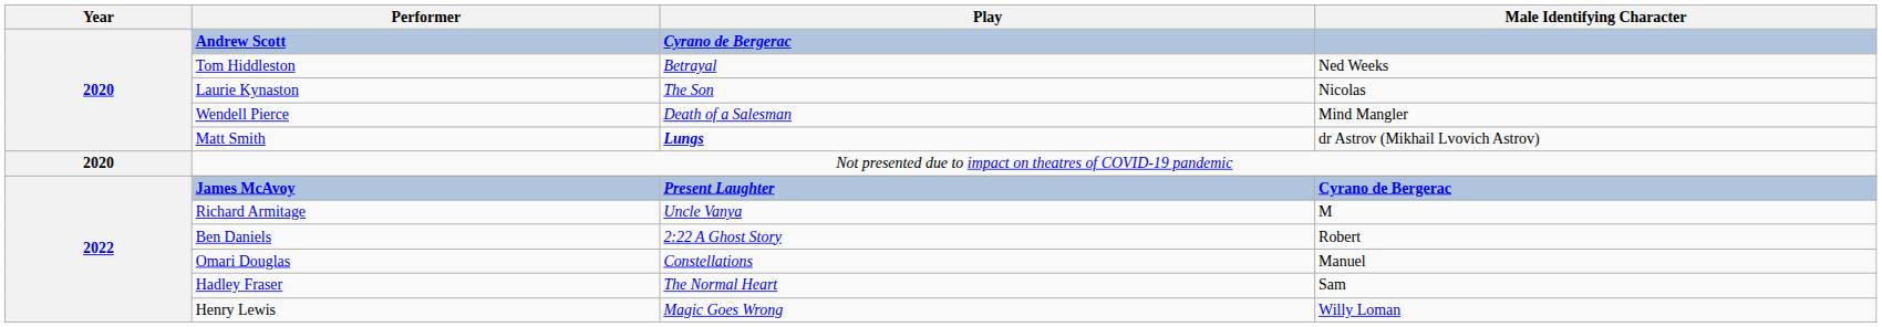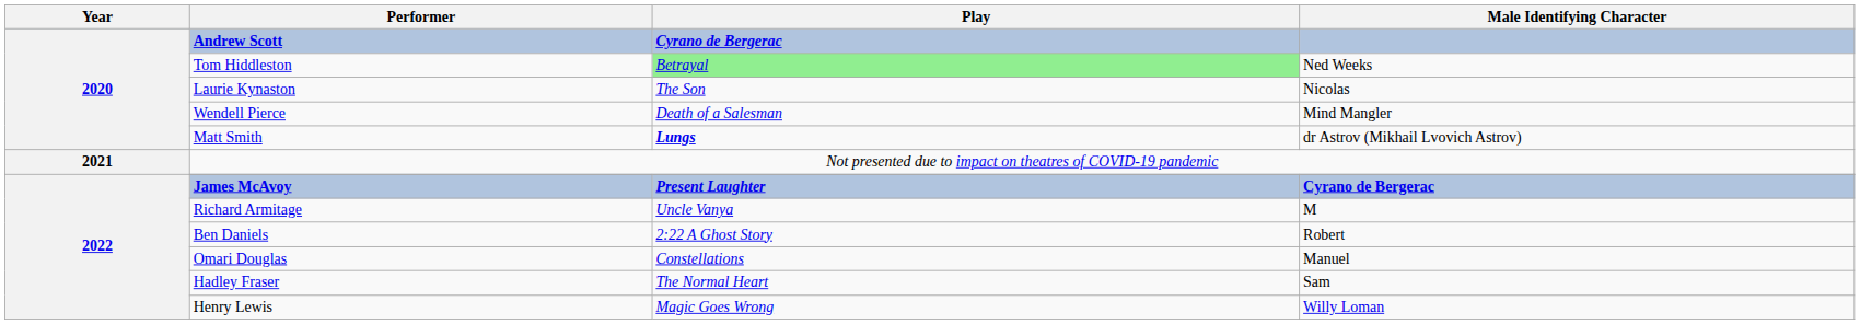 <table class="wikitable" style="width:98%;">
 <tr style="background:#bebebe;">
 <th style="width:10%;">Year</th>
 <th style="width:25%;">Performer</th>
 <th style="width:35%;">Play</th>
 <th style="width:30%;">Male Identifying Character</th>
 </tr>
 <tr style="background:#B0C4DE">
 <th rowspan=5 align="center"><a href='#'>2020</a></th>
 <td><strong><a href='#'>Andrew Scott</a></strong></td>
 <td><strong><em><a href='#'>Cyrano de Bergerac</a></em></strong></td>
 <td></td>
 </tr>
 <tr>
 <td><a href='#'>Tom Hiddleston</a></td>
-<td><em><a href='#'>Betrayal</a></em></td>
+<td style="background: lightgreen;"><em><a href='#'>Betrayal</a></em></td>
 <td>Ned Weeks</td>
 </tr>
 <tr>
 <td><a href='#'>Laurie Kynaston</a></td>
 <td><em><a href='#'>The Son</a></em></td>
 <td>Nicolas</td>
 </tr>
 <tr>
 <td><a href='#'>Wendell Pierce</a></td>
 <td><em><a href='#'>Death of a Salesman</a></em></td>
 <td>Mind Mangler</td>
 </tr>
 <tr>
 <td><a href='#'>Matt Smith</a></td>
 <td><strong><em><a href='#'>Lungs</a></em></strong></td>
 <td>dr Astrov (Mikhail Lvovich Astrov)</td>
 </tr>
 <tr>
-<th align="center">2020</th>
+<th align="center">2021</th>
 <td colspan=3 align="center"><em>Not presented due to <a href='#'>impact on theatres of COVID-19 pandemic</a></em></td>
 </tr>
 <tr>
 <th rowspan=7 align="center"><a href='#'>2022</a></th>
 </tr>
 <tr style="background:#B0C4DE">
 <td><strong><a href='#'>James McAvoy</a></strong></td>
 <td><strong><em><a href='#'>Present Laughter</a></em></strong></td>
 <td><strong><a href='#'>Cyrano de Bergerac</a></strong></td>
 </tr>
 <tr>
 <td><a href='#'>Richard Armitage</a></td>
 <td><em><a href='#'>Uncle Vanya</a></em></td>
 <td>M</td>
 </tr>
 <tr>
 <td><a href='#'>Ben Daniels</a></td>
 <td><em><a href='#'>2:22 A Ghost Story</a></em></td>
 <td>Robert</td>
 </tr>
 <tr>
 <td><a href='#'>Omari Douglas</a></td>
 <td><em><a href='#'>Constellations</a></em></td>
 <td>Manuel</td>
 </tr>
 <tr>
 <td><a href='#'>Hadley Fraser</a></td>
 <td><em><a href='#'>The Normal Heart</a></em></td>
 <td>Sam</td>
 </tr>
 <tr>
 <td>Henry Lewis</td>
 <td><em><a href='#'>Magic Goes Wrong</a></em></td>
 <td><a href='#'>Willy Loman</a></td>
 </tr>
 </table>
